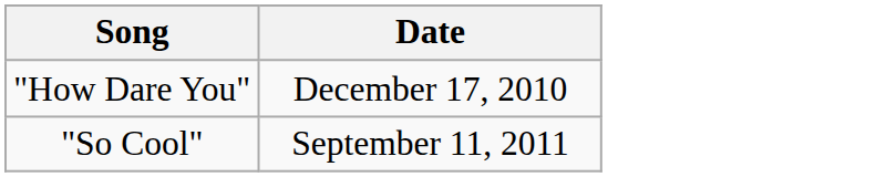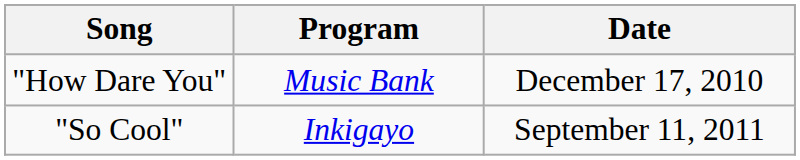 <table class="wikitable" style="text-align:center">
 <tr>
 <th>Song</th>
+<th width="120">Program</th>
 <th width="150">Date</th>
 </tr>
 <tr>
 <td>"How Dare You"</td>
+<td><em><a href='#'>Music Bank</a></em></td>
 <td>December 17, 2010</td>
 </tr>
 <tr>
 <td>"So Cool"</td>
+<td><em><a href='#'>Inkigayo</a></em></td>
 <td>September 11, 2011</td>
 </tr>
 </table>
